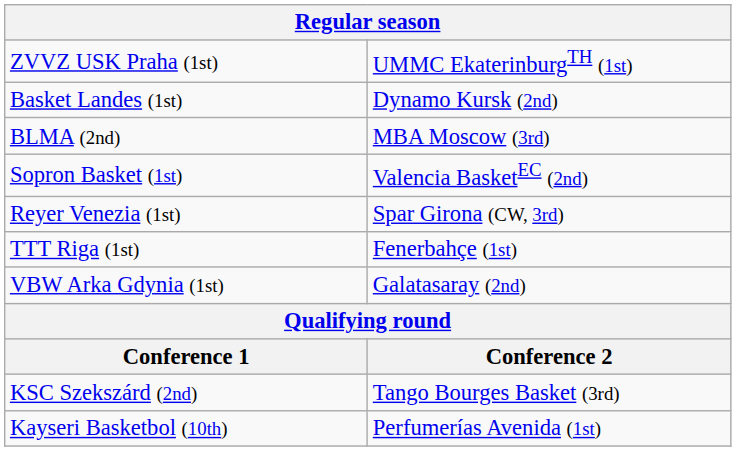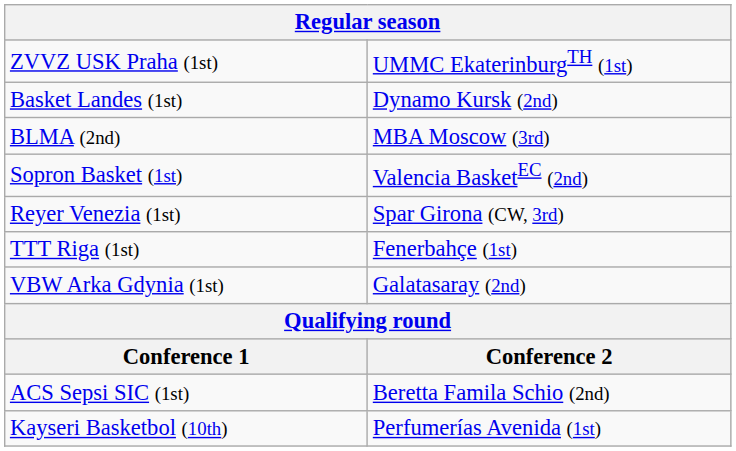 <table class="wikitable">
 <tr>
 <th colspan=2><a href='#'>Regular season</a></th>
 </tr>
 <tr>
 <td width=250> <a href='#'>ZVVZ USK Praha</a> <small>(1st)</small></td>
 <td width=250> <a href='#'>UMMC Ekaterinburg</a><sup><a href='#'>TH</a></sup> <small>(<a href='#'>1st</a>)</small></td>
 </tr>
 <tr>
 <td> <a href='#'>Basket Landes</a> <small>(1st)</small></td>
 <td> <a href='#'>Dynamo Kursk</a> <small>(<a href='#'>2nd</a>)</small></td>
 </tr>
 <tr>
 <td> <a href='#'>BLMA</a> <small>(2nd)</small></td>
 <td> <a href='#'>MBA Moscow</a> <small>(<a href='#'>3rd</a>)</small></td>
 </tr>
 <tr>
 <td> <a href='#'>Sopron Basket</a> <small>(<a href='#'>1st</a>)</small></td>
 <td> <a href='#'>Valencia Basket</a><sup><a href='#'>EC</a></sup> <small>(<a href='#'>2nd</a>)</small></td>
 </tr>
 <tr>
 <td> <a href='#'>Reyer Venezia</a> <small>(1st)</small></td>
 <td> <a href='#'>Spar Girona</a> <small>(CW, <a href='#'>3rd</a>)</small></td>
 </tr>
 <tr>
 <td> <a href='#'>TTT Riga</a> <small>(1st)</small></td>
 <td> <a href='#'>Fenerbahçe</a> <small>(<a href='#'>1st</a>)</small></td>
 </tr>
 <tr>
 <td> <a href='#'>VBW Arka Gdynia</a> <small>(1st)</small></td>
 <td> <a href='#'>Galatasaray</a> <small>(<a href='#'>2nd</a>)</small></td>
 </tr>
 <tr>
 <th colspan=2><a href='#'>Qualifying round</a></th>
 </tr>
 <tr>
 <th>Conference 1</th>
 <th>Conference 2</th>
 </tr>
 <tr>
-<td> <a href='#'>KSC Szekszárd</a> <small>(<a href='#'>2nd</a>)</small></td>
-<td> <a href='#'>Tango Bourges Basket</a> <small>(3rd)</small></td>
+<td> <a href='#'>ACS Sepsi SIC</a> <small>(1st)</small></td>
+<td> <a href='#'>Beretta Famila Schio</a> <small>(2nd)</small></td>
 </tr>
 <tr>
 <td> <a href='#'>Kayseri Basketbol</a> <small>(<a href='#'>10th</a>)</small></td>
 <td> <a href='#'>Perfumerías Avenida</a> <small>(<a href='#'>1st</a>)</small></td>
 </tr>
 </table>
